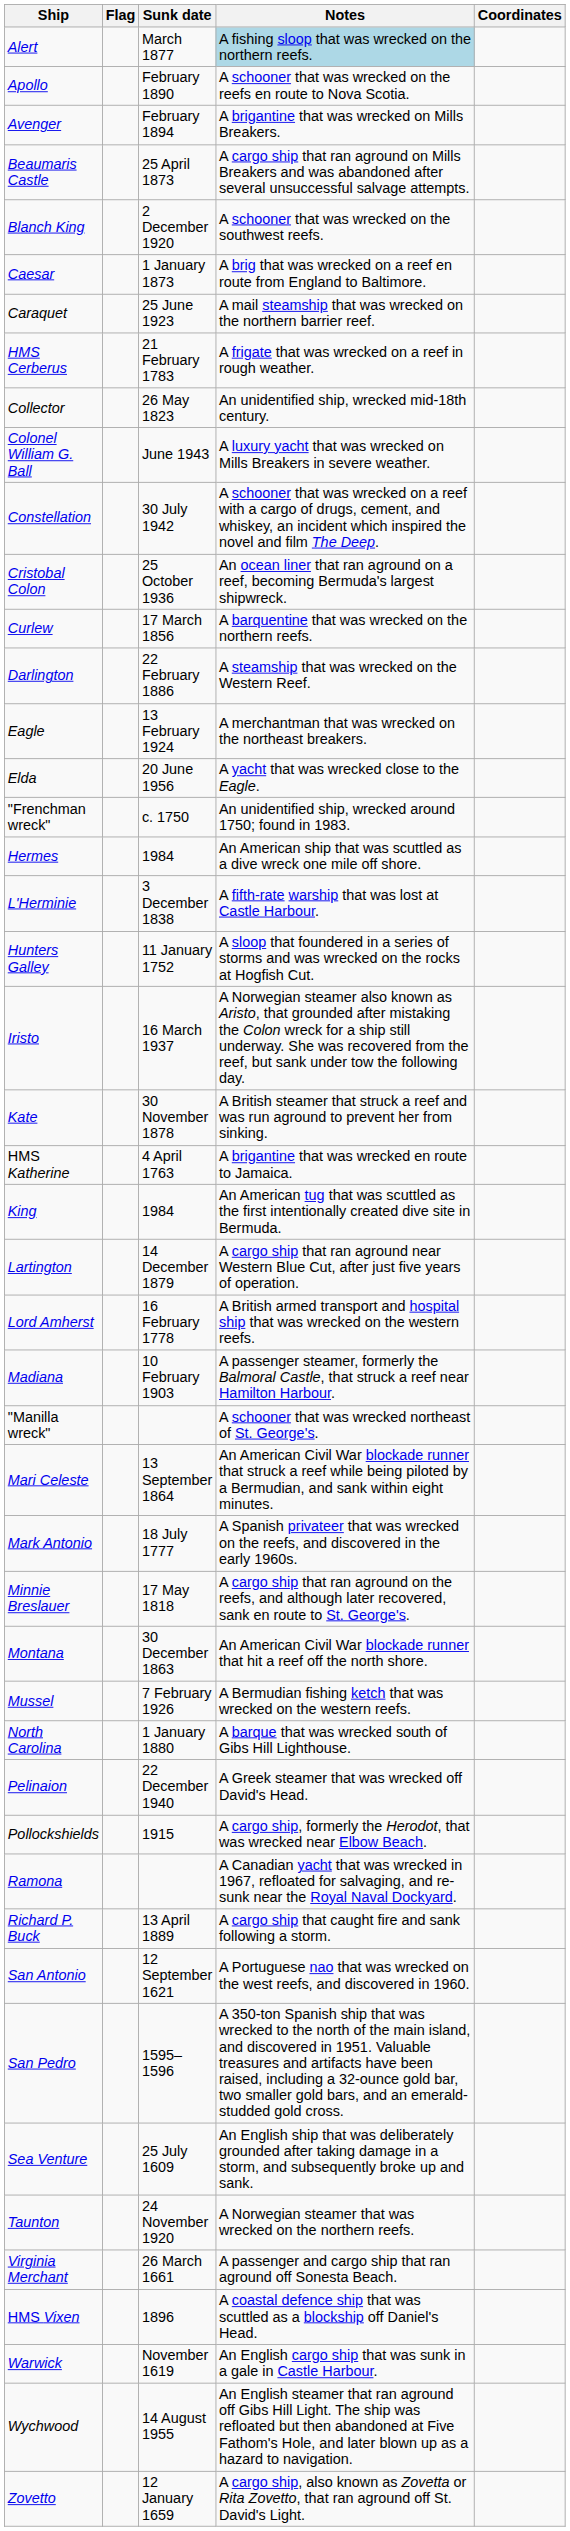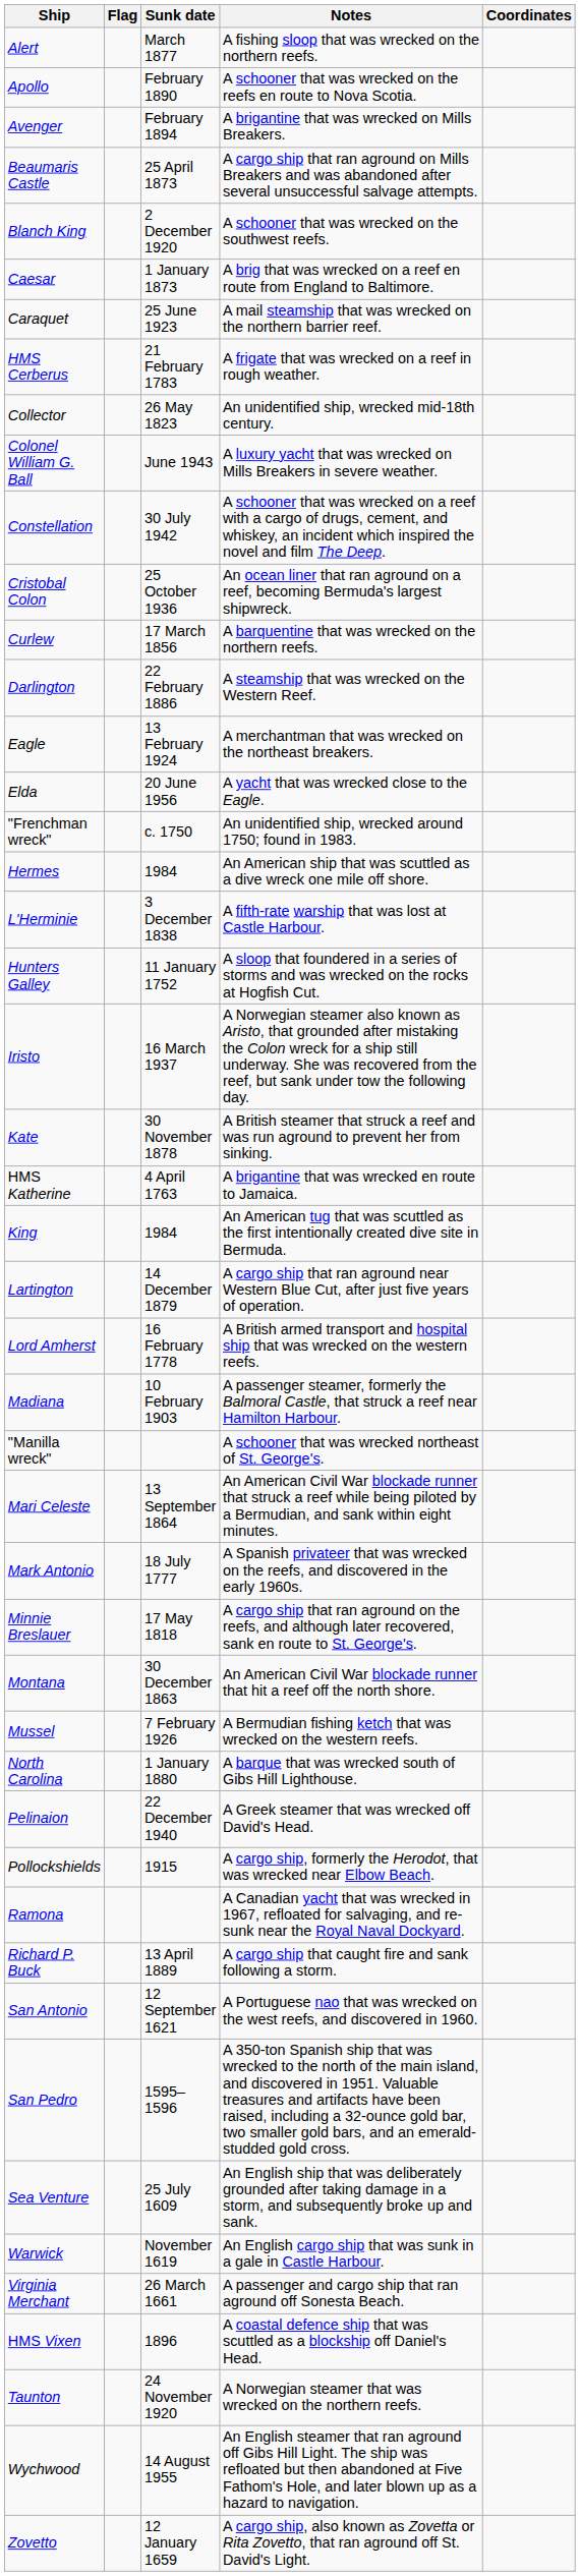 <table class=wikitable | style="width:100%">
 <tr>
 <th style="width:10%">Ship</th>
 <th>Flag</th>
 <th style="width:10%">Sunk date</th>
 <th style="width:70%">Notes</th>
 <th style="width:10%">Coordinates</th>
 </tr>
 <tr>
 <td><a href='#'><em>Alert</em></a></td>
 <td></td>
 <td>March 1877</td>
-<td style="background: lightblue;">A fishing <a href='#'>sloop</a> that was wrecked on the northern reefs.</td>
+<td>A fishing <a href='#'>sloop</a> that was wrecked on the northern reefs.</td>
 <td></td>
 </tr>
 <tr>
 <td><a href='#'><em>Apollo</em></a></td>
 <td></td>
 <td>February 1890</td>
 <td>A <a href='#'>schooner</a> that was wrecked on the reefs en route to Nova Scotia.</td>
 <td></td>
 </tr>
 <tr>
 <td><a href='#'><em>Avenger</em></a></td>
 <td></td>
 <td>February 1894</td>
 <td>A <a href='#'>brigantine</a> that was wrecked on Mills Breakers.</td>
 <td></td>
 </tr>
 <tr>
 <td><a href='#'><em>Beaumaris Castle</em></a></td>
 <td></td>
 <td>25 April 1873</td>
 <td>A <a href='#'>cargo ship</a> that ran aground on Mills Breakers and was abandoned after several unsuccessful salvage attempts.</td>
 <td></td>
 </tr>
 <tr>
 <td><em><a href='#'>Blanch King</a></em></td>
 <td></td>
 <td>2 December 1920</td>
 <td>A <a href='#'>schooner</a> that was wrecked on the southwest reefs.</td>
 <td></td>
 </tr>
 <tr>
 <td><a href='#'><em>Caesar</em></a></td>
 <td></td>
 <td>1 January 1873</td>
 <td>A <a href='#'>brig</a> that was wrecked on a reef en route from England to Baltimore.</td>
 <td></td>
 </tr>
 <tr>
 <td><em>Caraquet</em></td>
 <td></td>
 <td>25 June 1923</td>
 <td>A mail <a href='#'>steamship</a> that was wrecked on the northern barrier reef.</td>
 <td></td>
 </tr>
 <tr>
 <td><a href='#'><em>HMS Cerberus</em></a></td>
 <td></td>
 <td>21 February 1783</td>
 <td>A <a href='#'>frigate</a> that was wrecked on a reef in rough weather.</td>
 <td></td>
 </tr>
 <tr>
 <td><em>Collector</em></td>
 <td></td>
 <td>26 May 1823</td>
 <td>An unidentified ship, wrecked mid-18th century.</td>
 <td></td>
 </tr>
 <tr>
 <td><em><a href='#'>Colonel William G. Ball</a></em></td>
 <td></td>
 <td>June 1943</td>
 <td>A <a href='#'>luxury yacht</a> that was wrecked on Mills Breakers in severe weather.</td>
 <td></td>
 </tr>
 <tr>
 <td><a href='#'><em>Constellation</em></a></td>
 <td></td>
 <td>30 July 1942</td>
 <td>A <a href='#'>schooner</a> that was wrecked on a reef with a cargo of drugs, cement, and whiskey, an incident which inspired the novel and film <em><a href='#'>The Deep</a></em>.</td>
 <td></td>
 </tr>
 <tr>
 <td><a href='#'><em>Cristobal Colon</em></a></td>
 <td></td>
 <td>25 October 1936</td>
 <td>An <a href='#'>ocean liner</a> that ran aground on a reef, becoming Bermuda's largest shipwreck.</td>
 <td></td>
 </tr>
 <tr>
 <td><a href='#'><em>Curlew</em></a></td>
 <td></td>
 <td>17 March 1856</td>
 <td>A <a href='#'>barquentine</a> that was wrecked on the northern reefs.</td>
 <td></td>
 </tr>
 <tr>
 <td><a href='#'><em>Darlington</em></a></td>
 <td></td>
 <td>22 February 1886</td>
 <td>A <a href='#'>steamship</a> that was wrecked on the Western Reef.</td>
 <td></td>
 </tr>
 <tr>
 <td><em>Eagle</em></td>
 <td></td>
 <td>13 February 1924</td>
 <td>A merchantman that was wrecked on the northeast breakers.</td>
 <td></td>
 </tr>
 <tr>
 <td><em>Elda</em></td>
 <td></td>
 <td>20 June 1956</td>
 <td>A <a href='#'>yacht</a> that was wrecked close to the <em>Eagle</em>.</td>
 <td></td>
 </tr>
 <tr>
 <td>"Frenchman wreck"</td>
 <td></td>
 <td>c. 1750</td>
 <td>An unidentified ship, wrecked around 1750; found in 1983.</td>
 <td></td>
 </tr>
 <tr>
 <td><a href='#'><em>Hermes</em></a></td>
 <td></td>
 <td>1984</td>
 <td>An American ship that was scuttled as a dive wreck one mile off shore.</td>
 <td></td>
 </tr>
 <tr>
 <td><em><a href='#'>L'Herminie</a></em></td>
 <td></td>
 <td>3 December 1838</td>
 <td>A <a href='#'>fifth-rate</a> <a href='#'>warship</a> that was lost at <a href='#'>Castle Harbour</a>.</td>
 <td></td>
 </tr>
 <tr>
 <td><em><a href='#'>Hunters Galley</a></em></td>
 <td></td>
 <td>11 January 1752</td>
 <td>A <a href='#'>sloop</a> that foundered in a series of storms and was wrecked on the rocks at Hogfish Cut.</td>
 <td></td>
 </tr>
 <tr>
 <td><em><a href='#'>Iristo</a></em></td>
 <td></td>
 <td>16 March 1937</td>
 <td>A Norwegian steamer also known as <em>Aristo</em>, that grounded after mistaking the <em>Colon</em> wreck for a ship still underway. She was recovered from the reef, but sank under tow the following day.</td>
 <td></td>
 </tr>
 <tr>
 <td><a href='#'><em>Kate</em></a></td>
 <td></td>
 <td>30 November 1878</td>
 <td>A British steamer that struck a reef and was run aground to prevent her from sinking.</td>
 <td></td>
 </tr>
 <tr>
 <td>HMS <em>Katherine</em></td>
 <td></td>
 <td>4 April 1763</td>
 <td>A <a href='#'>brigantine</a> that was wrecked en route to Jamaica.</td>
 <td></td>
 </tr>
 <tr>
 <td><a href='#'><em>King</em></a></td>
 <td></td>
 <td>1984</td>
 <td>An American <a href='#'>tug</a> that was scuttled as the first intentionally created dive site in Bermuda.</td>
 <td></td>
 </tr>
 <tr>
 <td><a href='#'><em>Lartington</em></a></td>
 <td></td>
 <td>14 December 1879</td>
 <td>A <a href='#'>cargo ship</a> that ran aground near Western Blue Cut, after just five years of operation.</td>
 <td></td>
 </tr>
 <tr>
 <td><a href='#'><em>Lord Amherst</em></a></td>
 <td></td>
 <td>16 February 1778</td>
 <td>A British armed transport and <a href='#'>hospital ship</a> that was wrecked on the western reefs.</td>
 <td></td>
 </tr>
 <tr>
 <td><a href='#'><em>Madiana</em></a></td>
 <td></td>
 <td>10 February 1903</td>
 <td>A passenger steamer, formerly the <em>Balmoral Castle</em>, that struck a reef near <a href='#'>Hamilton Harbour</a>.</td>
 <td></td>
 </tr>
 <tr>
 <td>"Manilla wreck"</td>
 <td></td>
 <td></td>
 <td>A <a href='#'>schooner</a> that was wrecked northeast of <a href='#'>St. George's</a>.</td>
 <td></td>
 </tr>
 <tr>
 <td><em><a href='#'>Mari Celeste</a></em></td>
 <td></td>
 <td>13 September 1864</td>
 <td>An American Civil War <a href='#'>blockade runner</a> that struck a reef while being piloted by a Bermudian, and sank within eight minutes.</td>
 <td></td>
 </tr>
 <tr>
 <td><em><a href='#'>Mark Antonio</a></em></td>
 <td></td>
 <td>18 July 1777</td>
 <td>A Spanish <a href='#'>privateer</a> that was wrecked on the reefs, and discovered in the early 1960s.</td>
 <td></td>
 </tr>
 <tr>
 <td><em><a href='#'>Minnie Breslauer</a></em></td>
 <td></td>
 <td>17 May 1818</td>
 <td>A <a href='#'>cargo ship</a> that ran aground on the reefs, and although later recovered, sank en route to <a href='#'>St. George's</a>.</td>
 <td></td>
 </tr>
 <tr>
 <td><a href='#'><em>Montana</em></a></td>
 <td></td>
 <td>30 December 1863</td>
 <td>An American Civil War <a href='#'>blockade runner</a> that hit a reef off the north shore.</td>
 <td></td>
 </tr>
 <tr>
 <td><a href='#'><em>Mussel</em></a></td>
 <td></td>
 <td>7 February 1926</td>
 <td>A Bermudian fishing <a href='#'>ketch</a> that was wrecked on the western reefs.</td>
 <td></td>
 </tr>
 <tr>
 <td><a href='#'><em>North Carolina</em></a></td>
 <td></td>
 <td>1 January 1880</td>
 <td>A <a href='#'>barque</a> that was wrecked south of Gibs Hill Lighthouse.</td>
 <td></td>
 </tr>
 <tr>
 <td><em><a href='#'>Pelinaion</a></em></td>
 <td></td>
 <td>22 December 1940</td>
 <td>A Greek steamer that was wrecked off David's Head.</td>
 <td></td>
 </tr>
 <tr>
 <td><em>Pollockshields</em></td>
 <td></td>
 <td>1915</td>
 <td>A <a href='#'>cargo ship</a>, formerly the <em>Herodot</em>, that was wrecked near <a href='#'>Elbow Beach</a>.</td>
 <td></td>
 </tr>
 <tr>
 <td><a href='#'><em>Ramona</em></a></td>
 <td></td>
 <td></td>
 <td>A Canadian <a href='#'>yacht</a> that was wrecked in 1967, refloated for salvaging, and re-sunk near the <a href='#'>Royal Naval Dockyard</a>.</td>
 <td></td>
 </tr>
 <tr>
 <td><em><a href='#'>Richard P. Buck</a></em></td>
 <td></td>
 <td>13 April 1889</td>
 <td>A <a href='#'>cargo ship</a> that caught fire and sank following a storm.</td>
 <td></td>
 </tr>
 <tr>
 <td><a href='#'><em>San Antonio</em></a></td>
 <td></td>
 <td>12 September 1621</td>
 <td>A Portuguese <a href='#'>nao</a> that was wrecked on the west reefs, and discovered in 1960.</td>
 <td></td>
 </tr>
 <tr>
 <td><a href='#'><em>San Pedro</em></a></td>
 <td></td>
 <td>1595–1596</td>
 <td>A 350-ton Spanish ship that was wrecked to the north of the main island, and discovered in 1951. Valuable treasures and artifacts have been raised, including a 32-ounce gold bar, two smaller gold bars, and an emerald-studded gold cross.</td>
 <td></td>
 </tr>
 <tr>
 <td><em><a href='#'>Sea Venture</a></em></td>
 <td></td>
 <td>25 July 1609</td>
 <td>An English ship that was deliberately grounded after taking damage in a storm, and subsequently broke up and sank.</td>
 <td></td>
 </tr>
 <tr>
-<td><a href='#'><em>Taunton</em></a></td>
+<td><a href='#'><em>Warwick</em></a></td>
 <td></td>
-<td>24 November 1920</td>
-<td>A Norwegian steamer that was wrecked on the northern reefs.</td>
+<td>November 1619</td>
+<td>An English <a href='#'>cargo ship</a> that was sunk in a gale in <a href='#'>Castle Harbour</a>.</td>
 <td></td>
 </tr>
 <tr>
 <td><em><a href='#'>Virginia Merchant</a></em></td>
 <td></td>
 <td>26 March 1661</td>
 <td>A passenger and cargo ship that ran aground off Sonesta Beach.</td>
 <td></td>
 </tr>
 <tr>
 <td><a href='#'>HMS <em>Vixen</em></a></td>
 <td></td>
 <td>1896</td>
 <td>A <a href='#'>coastal defence ship</a> that was scuttled as a <a href='#'>blockship</a> off Daniel's Head.</td>
 <td></td>
 </tr>
 <tr>
-<td><a href='#'><em>Warwick</em></a></td>
+<td><a href='#'><em>Taunton</em></a></td>
 <td></td>
-<td>November 1619</td>
-<td>An English <a href='#'>cargo ship</a> that was sunk in a gale in <a href='#'>Castle Harbour</a>.</td>
+<td>24 November 1920</td>
+<td>A Norwegian steamer that was wrecked on the northern reefs.</td>
 <td></td>
 </tr>
 <tr>
 <td><em>Wychwood</em></td>
 <td></td>
 <td>14 August 1955</td>
 <td>An English steamer that ran aground off Gibs Hill Light. The ship was refloated but then abandoned at Five Fathom's Hole, and later blown up as a hazard to navigation.</td>
 <td></td>
 </tr>
 <tr>
 <td><em><a href='#'>Zovetto</a></em></td>
 <td></td>
 <td>12 January 1659</td>
 <td>A <a href='#'>cargo ship</a>, also known as <em>Zovetta</em> or <em>Rita Zovetto</em>, that ran aground off St. David's Light.</td>
 <td></td>
 </tr>
 </table>
